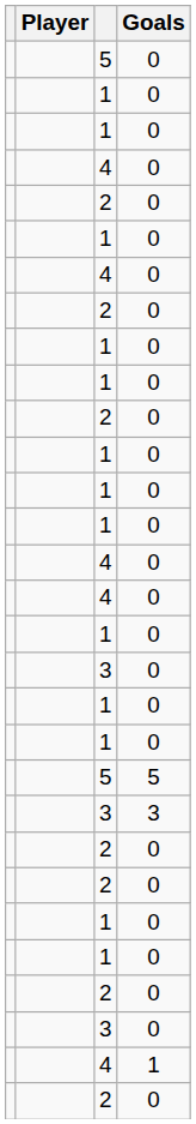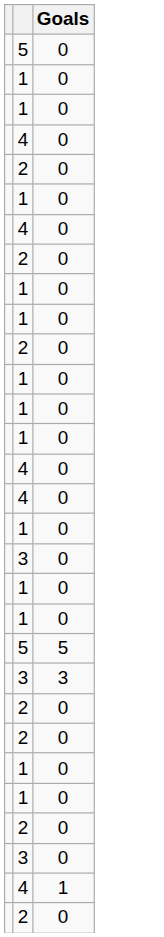 <table class="wikitable sortable" style="text-align:center;">
 <tr>
 <th></th>
-<th>Player</th>
 <th></th>
 <th>Goals</th>
 </tr>
 <tr>
 <td></td>
-<td align="left"></td>
 <td>5</td>
 <td>0</td>
 </tr>
 <tr>
 <td></td>
-<td align="left"></td>
 <td>1</td>
 <td>0</td>
 </tr>
 <tr>
 <td></td>
-<td align="left"></td>
 <td>1</td>
 <td>0</td>
 </tr>
 <tr>
 <td></td>
-<td align="left"></td>
 <td>4</td>
 <td>0</td>
 </tr>
 <tr>
 <td></td>
-<td align="left"></td>
 <td>2</td>
 <td>0</td>
 </tr>
 <tr>
 <td></td>
-<td align="left"></td>
 <td>1</td>
 <td>0</td>
 </tr>
 <tr>
 <td></td>
-<td align="left"></td>
 <td>4</td>
 <td>0</td>
 </tr>
 <tr>
 <td></td>
-<td align="left"></td>
 <td>2</td>
 <td>0</td>
 </tr>
 <tr>
 <td></td>
-<td align="left"></td>
 <td>1</td>
 <td>0</td>
 </tr>
 <tr>
 <td></td>
-<td align="left"></td>
 <td>1</td>
 <td>0</td>
 </tr>
 <tr>
 <td></td>
-<td align="left"></td>
 <td>2</td>
 <td>0</td>
 </tr>
 <tr>
 <td></td>
-<td align="left"></td>
 <td>1</td>
 <td>0</td>
 </tr>
 <tr>
 <td></td>
-<td align="left"></td>
 <td>1</td>
 <td>0</td>
 </tr>
 <tr>
 <td></td>
-<td align="left"></td>
 <td>1</td>
 <td>0</td>
 </tr>
 <tr>
 <td></td>
-<td align="left"></td>
 <td>4</td>
 <td>0</td>
 </tr>
 <tr>
 <td></td>
-<td align="left"></td>
 <td>4</td>
 <td>0</td>
 </tr>
 <tr>
 <td></td>
-<td align="left"></td>
 <td>1</td>
 <td>0</td>
 </tr>
 <tr>
 <td></td>
-<td align="left"></td>
 <td>3</td>
 <td>0</td>
 </tr>
 <tr>
 <td></td>
-<td align="left"></td>
 <td>1</td>
 <td>0</td>
 </tr>
 <tr>
 <td></td>
-<td align="left"></td>
 <td>1</td>
 <td>0</td>
 </tr>
 <tr>
 <td></td>
-<td align="left"></td>
 <td>5</td>
 <td>5</td>
 </tr>
 <tr>
 <td></td>
-<td align="left"></td>
 <td>3</td>
 <td>3</td>
 </tr>
 <tr>
 <td></td>
-<td align="left"></td>
 <td>2</td>
 <td>0</td>
 </tr>
 <tr>
 <td></td>
-<td align="left"></td>
 <td>2</td>
 <td>0</td>
 </tr>
 <tr>
 <td></td>
-<td align="left"></td>
 <td>1</td>
 <td>0</td>
 </tr>
 <tr>
 <td></td>
-<td align="left"></td>
 <td>1</td>
 <td>0</td>
 </tr>
 <tr>
 <td></td>
-<td align="left"></td>
 <td>2</td>
 <td>0</td>
 </tr>
 <tr>
 <td></td>
-<td align="left"></td>
 <td>3</td>
 <td>0</td>
 </tr>
 <tr>
 <td></td>
-<td align="left"></td>
 <td>4</td>
 <td>1</td>
 </tr>
 <tr>
 <td></td>
-<td align="left"></td>
 <td>2</td>
 <td>0</td>
 </tr>
 </table>
